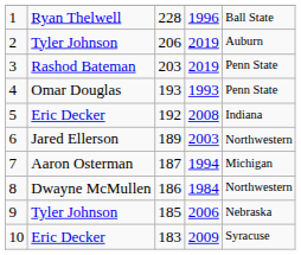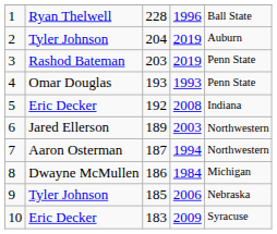 <table class="wikitable">
 <tr>
 </tr>
 <tr>
 <td>1</td>
 <td><a href='#'>Ryan Thelwell</a></td>
 <td>228</td>
 <td><a href='#'>1996</a></td>
 <td style="font-size:80%;">Ball State</td>
 </tr>
 <tr>
 <td>2</td>
 <td><a href='#'>Tyler Johnson</a></td>
-<td>206</td>
+<td>204</td>
 <td><a href='#'>2019</a></td>
 <td style="font-size:80%;">Auburn</td>
 </tr>
 <tr>
 <td>3</td>
 <td><a href='#'>Rashod Bateman</a></td>
 <td>203</td>
 <td><a href='#'>2019</a></td>
 <td style="font-size:80%;">Penn State</td>
 </tr>
 <tr>
 <td>4</td>
 <td>Omar Douglas</td>
 <td>193</td>
 <td><a href='#'>1993</a></td>
 <td style="font-size:80%;">Penn State</td>
 </tr>
 <tr>
 <td>5</td>
 <td><a href='#'>Eric Decker</a></td>
 <td>192</td>
 <td><a href='#'>2008</a></td>
 <td style="font-size:80%;">Indiana</td>
 </tr>
 <tr>
 <td>6</td>
 <td>Jared Ellerson</td>
 <td>189</td>
 <td><a href='#'>2003</a></td>
 <td style="font-size:80%;">Northwestern</td>
 </tr>
 <tr>
 <td>7</td>
 <td>Aaron Osterman</td>
 <td>187</td>
 <td><a href='#'>1994</a></td>
-<td style="font-size:80%;">Michigan</td>
+<td style="font-size:80%;">Northwestern</td>
 </tr>
 <tr>
 <td>8</td>
 <td>Dwayne McMullen</td>
 <td>186</td>
 <td><a href='#'>1984</a></td>
-<td style="font-size:80%;">Northwestern</td>
+<td style="font-size:80%;">Michigan</td>
 </tr>
 <tr>
 <td>9</td>
 <td><a href='#'>Tyler Johnson</a></td>
 <td>185</td>
 <td><a href='#'>2006</a></td>
 <td style="font-size:80%;">Nebraska</td>
 </tr>
 <tr>
 <td>10</td>
 <td><a href='#'>Eric Decker</a></td>
 <td>183</td>
 <td><a href='#'>2009</a></td>
 <td style="font-size:80%;">Syracuse</td>
 </tr>
 </table>
